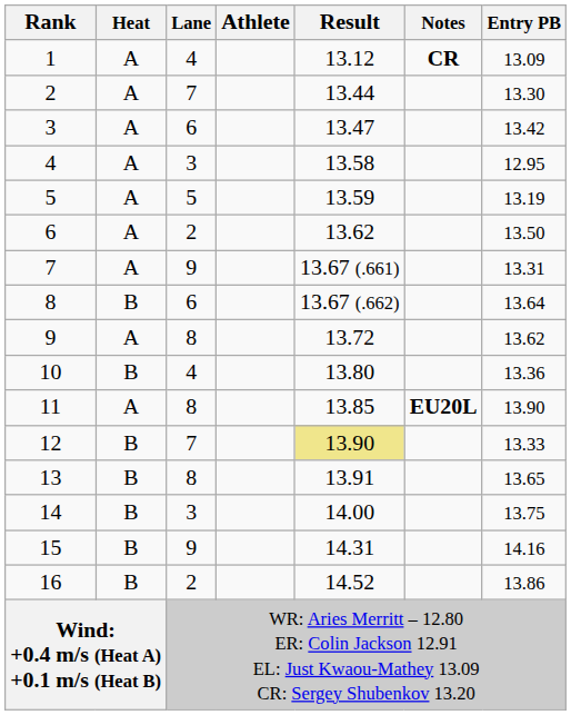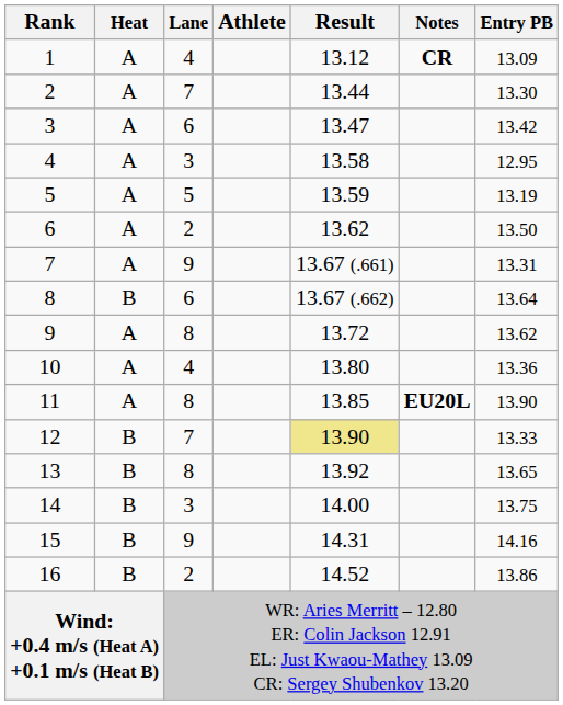 <table class="wikitable sortable" style="text-align:center;">
 <tr>
 <th>Rank</th>
 <th><small>Heat</small></th>
 <th><small>Lane</small></th>
 <th>Athlete</th>
 <th>Result</th>
 <th><small>Notes</small></th>
 <th><small>Entry PB</small></th>
 </tr>
 <tr>
 <td>1</td>
 <td>A</td>
 <td>4</td>
 <td align=left></td>
 <td>13.12</td>
 <td> <strong>CR</strong></td>
 <td><small>13.09</small></td>
 </tr>
 <tr>
 <td>2</td>
 <td>A</td>
 <td>7</td>
 <td align=left></td>
 <td>13.44</td>
 <td></td>
 <td><small>13.30</small></td>
 </tr>
 <tr>
 <td>3</td>
 <td>A</td>
 <td>6</td>
 <td align=left></td>
 <td>13.47</td>
 <td></td>
 <td><small>13.42</small></td>
 </tr>
 <tr>
 <td>4</td>
 <td>A</td>
 <td>3</td>
 <td align=left></td>
 <td>13.58</td>
 <td></td>
 <td><small>12.95</small></td>
 </tr>
 <tr>
 <td>5</td>
 <td>A</td>
 <td>5</td>
 <td align=left></td>
 <td>13.59</td>
 <td></td>
 <td><small>13.19</small></td>
 </tr>
 <tr>
 <td>6</td>
 <td>A</td>
 <td>2</td>
 <td align=left></td>
 <td>13.62</td>
 <td></td>
 <td><small>13.50</small></td>
 </tr>
 <tr>
 <td>7</td>
 <td>A</td>
 <td>9</td>
 <td align=left></td>
 <td>13.67 <small>(.661)</small></td>
 <td></td>
 <td><small>13.31</small></td>
 </tr>
 <tr>
 <td>8</td>
 <td>B</td>
 <td>6</td>
 <td align=left></td>
 <td>13.67 <small>(.662)</small></td>
 <td></td>
 <td><small>13.64</small></td>
 </tr>
 <tr>
 <td>9</td>
 <td>A</td>
 <td>8</td>
 <td align=left></td>
 <td>13.72</td>
 <td></td>
 <td><small>13.62</small></td>
 </tr>
 <tr>
 <td>10</td>
-<td>B</td>
+<td>A</td>
 <td>4</td>
 <td align=left></td>
 <td>13.80</td>
 <td></td>
 <td><small>13.36</small></td>
 </tr>
 <tr>
 <td>11</td>
 <td>A</td>
 <td>8</td>
 <td align=left></td>
 <td>13.85</td>
 <td><strong>EU20L</strong> </td>
 <td><small>13.90</small></td>
 </tr>
 <tr>
 <td>12</td>
 <td>B</td>
 <td>7</td>
 <td align=left></td>
 <td style="background: khaki;">13.90</td>
 <td></td>
 <td><small>13.33</small></td>
 </tr>
 <tr>
 <td>13</td>
 <td>B</td>
 <td>8</td>
 <td align=left></td>
-<td>13.91</td>
+<td>13.92</td>
 <td></td>
 <td><small>13.65</small></td>
 </tr>
 <tr>
 <td>14</td>
 <td>B</td>
 <td>3</td>
 <td align=left></td>
 <td>14.00</td>
 <td></td>
 <td><small>13.75</small></td>
 </tr>
 <tr>
 <td>15</td>
 <td>B</td>
 <td>9</td>
 <td align=left></td>
 <td>14.31</td>
 <td></td>
 <td><small>14.16</small></td>
 </tr>
 <tr>
 <td>16</td>
 <td>B</td>
 <td>2</td>
 <td align=left></td>
 <td>14.52</td>
 <td></td>
 <td><small>13.86</small></td>
 </tr>
 <tr class="sortbottom">
 <th colspan=2 align="left">Wind:<br>+0.4 m/s <small>(Heat A)</small><br>+0.1 m/s <small>(Heat B)</small></th>
 <td colspan="5" bgcolor="#cccccc"><small>WR:   <a href='#'>Aries Merritt</a> – 12.80<br>ER:  <a href='#'>Colin Jackson</a> 12.91<br></small><small>EL:   <a href='#'>Just Kwaou-Mathey</a> 13.09<br>CR:  <a href='#'>Sergey Shubenkov</a> 13.20</small></td>
 </tr>
 </table>
